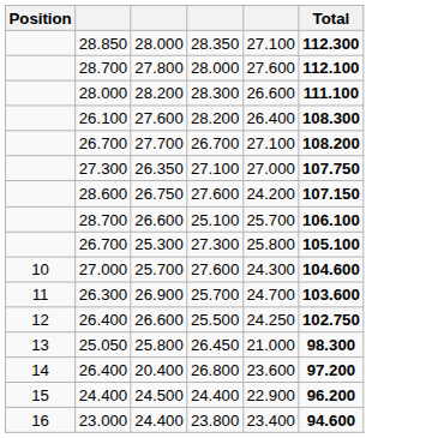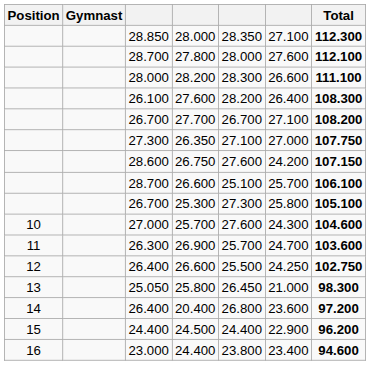 <table class="wikitable sortable" style="text-align:center; font-size:95%">
 <tr>
 <th scope=col>Position</th>
+<th scope=col>Gymnast</th>
 <th scope=col></th>
 <th scope=col></th>
 <th scope=col></th>
 <th scope=col></th>
 <th scope=col>Total</th>
 </tr>
 <tr>
 <td></td>
+<td align=left></td>
 <td>28.850</td>
 <td>28.000</td>
 <td>28.350</td>
 <td>27.100</td>
 <td><strong>112.300</strong></td>
 </tr>
 <tr>
 <td></td>
+<td align=left></td>
 <td>28.700</td>
 <td>27.800</td>
 <td>28.000</td>
 <td>27.600</td>
 <td><strong>112.100</strong></td>
 </tr>
 <tr>
 <td></td>
+<td align=left></td>
 <td>28.000</td>
 <td>28.200</td>
 <td>28.300</td>
 <td>26.600</td>
 <td><strong>111.100</strong></td>
 </tr>
 <tr>
 <td></td>
+<td align=left></td>
 <td>26.100</td>
 <td>27.600</td>
 <td>28.200</td>
 <td>26.400</td>
 <td><strong>108.300</strong></td>
 </tr>
 <tr>
 <td></td>
+<td align=left></td>
 <td>26.700</td>
 <td>27.700</td>
 <td>26.700</td>
 <td>27.100</td>
 <td><strong>108.200</strong></td>
 </tr>
 <tr>
 <td></td>
+<td align=left></td>
 <td>27.300</td>
 <td>26.350</td>
 <td>27.100</td>
 <td>27.000</td>
 <td><strong>107.750</strong></td>
 </tr>
 <tr>
 <td></td>
+<td align=left></td>
 <td>28.600</td>
 <td>26.750</td>
 <td>27.600</td>
 <td>24.200</td>
 <td><strong>107.150</strong></td>
 </tr>
 <tr>
 <td></td>
+<td align=left></td>
 <td>28.700</td>
 <td>26.600</td>
 <td>25.100</td>
 <td>25.700</td>
 <td><strong>106.100</strong></td>
 </tr>
 <tr>
 <td></td>
+<td align=left></td>
 <td>26.700</td>
 <td>25.300</td>
 <td>27.300</td>
 <td>25.800</td>
 <td><strong>105.100</strong></td>
 </tr>
 <tr>
 <td>10</td>
+<td align=left></td>
 <td>27.000</td>
 <td>25.700</td>
 <td>27.600</td>
 <td>24.300</td>
 <td><strong>104.600</strong></td>
 </tr>
 <tr>
 <td>11</td>
+<td align=left></td>
 <td>26.300</td>
 <td>26.900</td>
 <td>25.700</td>
 <td>24.700</td>
 <td><strong>103.600</strong></td>
 </tr>
 <tr>
 <td>12</td>
+<td align=left></td>
 <td>26.400</td>
 <td>26.600</td>
 <td>25.500</td>
 <td>24.250</td>
 <td><strong>102.750</strong></td>
 </tr>
 <tr>
 <td>13</td>
+<td align=left></td>
 <td>25.050</td>
 <td>25.800</td>
 <td>26.450</td>
 <td>21.000</td>
 <td><strong>98.300</strong></td>
 </tr>
 <tr>
 <td>14</td>
+<td align=left></td>
 <td>26.400</td>
 <td>20.400</td>
 <td>26.800</td>
 <td>23.600</td>
 <td><strong>97.200</strong></td>
 </tr>
 <tr>
 <td>15</td>
+<td align=left></td>
 <td>24.400</td>
 <td>24.500</td>
 <td>24.400</td>
 <td>22.900</td>
 <td><strong>96.200</strong></td>
 </tr>
 <tr>
 <td>16</td>
+<td align=left></td>
 <td>23.000</td>
 <td>24.400</td>
 <td>23.800</td>
 <td>23.400</td>
 <td><strong>94.600</strong></td>
 </tr>
 </table>
